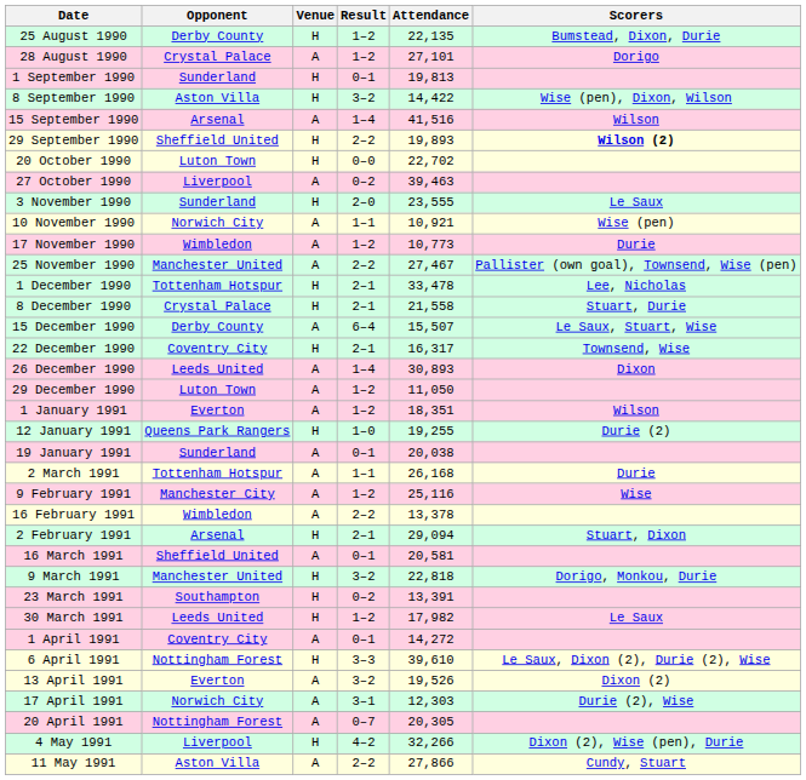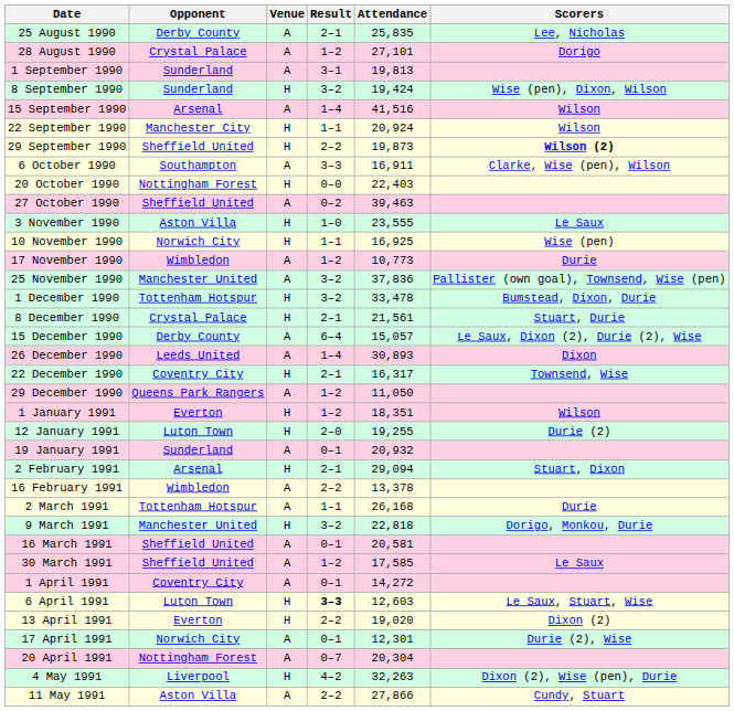 <table class="wikitable sortable" style="font-size:100%; text-align:center">
 <tr>
 <th>Date</th>
 <th>Opponent</th>
 <th>Venue</th>
 <th>Result</th>
 <th>Attendance</th>
 <th>Scorers</th>
 </tr>
 <tr style="background-color: #d0ffe3;">
 <td>25 August 1990</td>
 <td><a href='#'>Derby County</a></td>
-<td>H</td>
-<td>1–2</td>
-<td>22,135</td>
-<td><a href='#'>Bumstead</a>, <a href='#'>Dixon</a>, <a href='#'>Durie</a></td>
+<td>A</td>
+<td>2–1</td>
+<td>25,835</td>
+<td><a href='#'>Lee</a>, <a href='#'>Nicholas</a></td>
 </tr>
 <tr style="background-color: #ffd0e3;">
 <td>28 August 1990</td>
 <td><a href='#'>Crystal Palace</a></td>
 <td>A</td>
 <td>1–2</td>
 <td>27,101</td>
 <td><a href='#'>Dorigo</a></td>
 </tr>
 <tr style="background-color: #ffd0e3;">
 <td>1 September 1990</td>
 <td><a href='#'>Sunderland</a></td>
-<td>H</td>
-<td>0–1</td>
+<td>A</td>
+<td>3–1</td>
 <td>19,813</td>
 <td></td>
 </tr>
 <tr style="background-color: #d0ffe3;">
 <td>8 September 1990</td>
-<td><a href='#'>Aston Villa</a></td>
+<td><a href='#'>Sunderland</a></td>
 <td>H</td>
 <td>3–2</td>
-<td>14,422</td>
+<td>19,424</td>
 <td><a href='#'>Wise</a> (pen), <a href='#'>Dixon</a>, <a href='#'>Wilson</a></td>
 </tr>
 <tr style="background-color: #ffd0e3;">
 <td>15 September 1990</td>
 <td><a href='#'>Arsenal</a></td>
 <td>A</td>
 <td>1–4</td>
 <td>41,516</td>
 <td><a href='#'>Wilson</a></td>
 </tr>
 <tr style="background-color: #ffffdd;">
+<td>22 September 1990</td>
+<td><a href='#'>Manchester City</a></td>
+<td>H</td>
+<td>1–1</td>
+<td>20,924</td>
+<td><a href='#'>Wilson</a></td>
+</tr>
+<tr style="background-color: #ffffdd;">
 <td>29 September 1990</td>
 <td><a href='#'>Sheffield United</a></td>
 <td>H</td>
 <td>2–2</td>
-<td>19,893</td>
+<td>19,873</td>
 <td><strong><a href='#'>Wilson</a> (2)</strong></td>
 </tr>
 <tr style="background-color: #ffffdd;">
+<td>6 October 1990</td>
+<td><a href='#'>Southampton</a></td>
+<td>A</td>
+<td>3–3</td>
+<td>16,911</td>
+<td><a href='#'>Clarke</a>, <a href='#'>Wise</a> (pen), <a href='#'>Wilson</a></td>
+</tr>
+<tr style="background-color: #ffffdd;">
 <td>20 October 1990</td>
-<td><a href='#'>Luton Town</a></td>
+<td><a href='#'>Nottingham Forest</a></td>
 <td>H</td>
 <td>0–0</td>
-<td>22,702</td>
+<td>22,403</td>
 <td></td>
 </tr>
 <tr style="background-color: #ffd0e3;">
 <td>27 October 1990</td>
-<td><a href='#'>Liverpool</a></td>
+<td><a href='#'>Sheffield United</a></td>
 <td>A</td>
 <td>0–2</td>
 <td>39,463</td>
 <td></td>
 </tr>
 <tr style="background-color: #d0ffe3;">
 <td>3 November 1990</td>
-<td><a href='#'>Sunderland</a></td>
+<td><a href='#'>Aston Villa</a></td>
 <td>H</td>
-<td>2–0</td>
+<td>1–0</td>
 <td>23,555</td>
 <td><a href='#'>Le Saux</a></td>
 </tr>
 <tr style="background-color: #ffffdd;">
 <td>10 November 1990</td>
 <td><a href='#'>Norwich City</a></td>
-<td>A</td>
+<td>H</td>
 <td>1–1</td>
-<td>10,921</td>
+<td>16,925</td>
 <td><a href='#'>Wise</a> (pen)</td>
 </tr>
 <tr style="background-color: #ffd0e3;">
 <td>17 November 1990</td>
 <td><a href='#'>Wimbledon</a></td>
 <td>A</td>
 <td>1–2</td>
 <td>10,773</td>
 <td><a href='#'>Durie</a></td>
 </tr>
 <tr style="background-color: #d0ffe3;">
 <td>25 November 1990</td>
 <td><a href='#'>Manchester United</a></td>
 <td>A</td>
-<td>2–2</td>
-<td>27,467</td>
+<td>3–2</td>
+<td>37,836</td>
 <td><a href='#'>Pallister</a> (own goal), <a href='#'>Townsend</a>, <a href='#'>Wise</a> (pen)</td>
 </tr>
 <tr style="background-color: #d0ffe3;">
 <td>1 December 1990</td>
 <td><a href='#'>Tottenham Hotspur</a></td>
 <td>H</td>
-<td>2–1</td>
+<td>3–2</td>
 <td>33,478</td>
-<td><a href='#'>Lee</a>, <a href='#'>Nicholas</a></td>
+<td><a href='#'>Bumstead</a>, <a href='#'>Dixon</a>, <a href='#'>Durie</a></td>
 </tr>
 <tr style="background-color: #d0ffe3;">
 <td>8 December 1990</td>
 <td><a href='#'>Crystal Palace</a></td>
 <td>H</td>
 <td>2–1</td>
-<td>21,558</td>
+<td>21,561</td>
 <td><a href='#'>Stuart</a>, <a href='#'>Durie</a></td>
 </tr>
 <tr style="background-color: #d0ffe3;">
 <td>15 December 1990</td>
 <td><a href='#'>Derby County</a></td>
 <td>A</td>
 <td>6–4</td>
-<td>15,507</td>
-<td><a href='#'>Le Saux</a>, <a href='#'>Stuart</a>, <a href='#'>Wise</a></td>
+<td>15,057</td>
+<td><a href='#'>Le Saux</a>, <a href='#'>Dixon</a> (2), <a href='#'>Durie</a> (2), <a href='#'>Wise</a></td>
+</tr>
+<tr style="background-color: #ffd0e3;">
+<td>26 December 1990</td>
+<td><a href='#'>Leeds United</a></td>
+<td>A</td>
+<td>1–4</td>
+<td>30,893</td>
+<td><a href='#'>Dixon</a></td>
 </tr>
 <tr style="background-color: #d0ffe3;">
 <td>22 December 1990</td>
 <td><a href='#'>Coventry City</a></td>
 <td>H</td>
 <td>2–1</td>
 <td>16,317</td>
 <td><a href='#'>Townsend</a>, <a href='#'>Wise</a></td>
 </tr>
 <tr style="background-color: #ffd0e3;">
-<td>26 December 1990</td>
-<td><a href='#'>Leeds United</a></td>
-<td>A</td>
-<td>1–4</td>
-<td>30,893</td>
-<td><a href='#'>Dixon</a></td>
-</tr>
-<tr style="background-color: #ffd0e3;">
 <td>29 December 1990</td>
-<td><a href='#'>Luton Town</a></td>
+<td><a href='#'>Queens Park Rangers</a></td>
 <td>A</td>
 <td>1–2</td>
 <td>11,050</td>
 <td></td>
 </tr>
 <tr style="background-color: #ffd0e3;">
 <td>1 January 1991</td>
 <td><a href='#'>Everton</a></td>
-<td>A</td>
+<td>H</td>
 <td>1–2</td>
 <td>18,351</td>
 <td><a href='#'>Wilson</a></td>
 </tr>
 <tr style="background-color: #d0ffe3;">
 <td>12 January 1991</td>
-<td><a href='#'>Queens Park Rangers</a></td>
+<td><a href='#'>Luton Town</a></td>
 <td>H</td>
-<td>1–0</td>
+<td>2–0</td>
 <td>19,255</td>
 <td><a href='#'>Durie</a> (2)</td>
 </tr>
 <tr style="background-color: #ffd0e3;">
 <td>19 January 1991</td>
 <td><a href='#'>Sunderland</a></td>
 <td>A</td>
 <td>0–1</td>
-<td>20,038</td>
+<td>20,932</td>
+<td></td>
+</tr>
+<tr style="background-color: #d0ffe3;">
+<td>2 February 1991</td>
+<td><a href='#'>Arsenal</a></td>
+<td>H</td>
+<td>2–1</td>
+<td>29,094</td>
+<td><a href='#'>Stuart</a>, <a href='#'>Dixon</a></td>
+</tr>
+<tr style="background-color: #ffffdd;">
+<td>16 February 1991</td>
+<td><a href='#'>Wimbledon</a></td>
+<td>A</td>
+<td>2–2</td>
+<td>13,378</td>
 <td></td>
 </tr>
 <tr style="background-color: #ffffdd;">
 <td>2 March 1991</td>
 <td><a href='#'>Tottenham Hotspur</a></td>
 <td>A</td>
 <td>1–1</td>
 <td>26,168</td>
 <td><a href='#'>Durie</a></td>
 </tr>
-<tr style="background-color: #ffd0e3;">
-<td>9 February 1991</td>
-<td><a href='#'>Manchester City</a></td>
-<td>A</td>
-<td>1–2</td>
-<td>25,116</td>
-<td><a href='#'>Wise</a></td>
-</tr>
-<tr style="background-color: #ffffdd;">
-<td>16 February 1991</td>
-<td><a href='#'>Wimbledon</a></td>
-<td>A</td>
-<td>2–2</td>
-<td>13,378</td>
-<td></td>
-</tr>
 <tr style="background-color: #d0ffe3;">
-<td>2 February 1991</td>
-<td><a href='#'>Arsenal</a></td>
+<td>9 March 1991</td>
+<td><a href='#'>Manchester United</a></td>
 <td>H</td>
-<td>2–1</td>
-<td>29,094</td>
-<td><a href='#'>Stuart</a>, <a href='#'>Dixon</a></td>
+<td>3–2</td>
+<td>22,818</td>
+<td><a href='#'>Dorigo</a>, <a href='#'>Monkou</a>, <a href='#'>Durie</a></td>
 </tr>
 <tr style="background-color: #ffd0e3;">
 <td>16 March 1991</td>
 <td><a href='#'>Sheffield United</a></td>
 <td>A</td>
 <td>0–1</td>
 <td>20,581</td>
 <td></td>
 </tr>
-<tr style="background-color: #d0ffe3;">
-<td>9 March 1991</td>
-<td><a href='#'>Manchester United</a></td>
-<td>H</td>
-<td>3–2</td>
-<td>22,818</td>
-<td><a href='#'>Dorigo</a>, <a href='#'>Monkou</a>, <a href='#'>Durie</a></td>
-</tr>
-<tr style="background-color: #ffd0e3;">
-<td>23 March 1991</td>
-<td><a href='#'>Southampton</a></td>
-<td>H</td>
-<td>0–2</td>
-<td>13,391</td>
-<td></td>
-</tr>
 <tr style="background-color: #ffd0e3;">
 <td>30 March 1991</td>
-<td><a href='#'>Leeds United</a></td>
-<td>H</td>
+<td><a href='#'>Sheffield United</a></td>
+<td>A</td>
 <td>1–2</td>
-<td>17,982</td>
+<td>17,585</td>
 <td><a href='#'>Le Saux</a></td>
 </tr>
 <tr style="background-color: #ffd0e3;">
 <td>1 April 1991</td>
 <td><a href='#'>Coventry City</a></td>
 <td>A</td>
 <td>0–1</td>
 <td>14,272</td>
 <td></td>
 </tr>
 <tr style="background-color: #ffffdd;">
 <td>6 April 1991</td>
-<td><a href='#'>Nottingham Forest</a></td>
+<td><a href='#'>Luton Town</a></td>
 <td>H</td>
-<td>3–3</td>
-<td>39,610</td>
-<td><a href='#'>Le Saux</a>, <a href='#'>Dixon</a> (2), <a href='#'>Durie</a> (2), <a href='#'>Wise</a></td>
+<td><strong>3–3</strong></td>
+<td>12,603</td>
+<td><a href='#'>Le Saux</a>, <a href='#'>Stuart</a>, <a href='#'>Wise</a></td>
 </tr>
 <tr style="background-color: #ffffdd;">
 <td>13 April 1991</td>
 <td><a href='#'>Everton</a></td>
-<td>A</td>
-<td>3–2</td>
-<td>19,526</td>
+<td>H</td>
+<td>2–2</td>
+<td>19,020</td>
 <td><a href='#'>Dixon</a> (2)</td>
 </tr>
 <tr style="background-color: #d0ffe3;">
 <td>17 April 1991</td>
 <td><a href='#'>Norwich City</a></td>
 <td>A</td>
-<td>3–1</td>
-<td>12,303</td>
+<td>0–1</td>
+<td>12,301</td>
 <td><a href='#'>Durie</a> (2), <a href='#'>Wise</a></td>
 </tr>
 <tr style="background-color: #ffd0e3;">
 <td>20 April 1991</td>
 <td><a href='#'>Nottingham Forest</a></td>
 <td>A</td>
 <td>0–7</td>
-<td>20,305</td>
+<td>20,304</td>
 <td></td>
 </tr>
 <tr style="background-color: #d0ffe3;">
 <td>4 May 1991</td>
 <td><a href='#'>Liverpool</a></td>
 <td>H</td>
 <td>4–2</td>
-<td>32,266</td>
+<td>32,263</td>
 <td><a href='#'>Dixon</a> (2), <a href='#'>Wise</a> (pen), <a href='#'>Durie</a></td>
 </tr>
 <tr style="background-color: #ffffdd;">
 <td>11 May 1991</td>
 <td><a href='#'>Aston Villa</a></td>
 <td>A</td>
 <td>2–2</td>
 <td>27,866</td>
 <td><a href='#'>Cundy</a>, <a href='#'>Stuart</a></td>
 </tr>
 </table>
